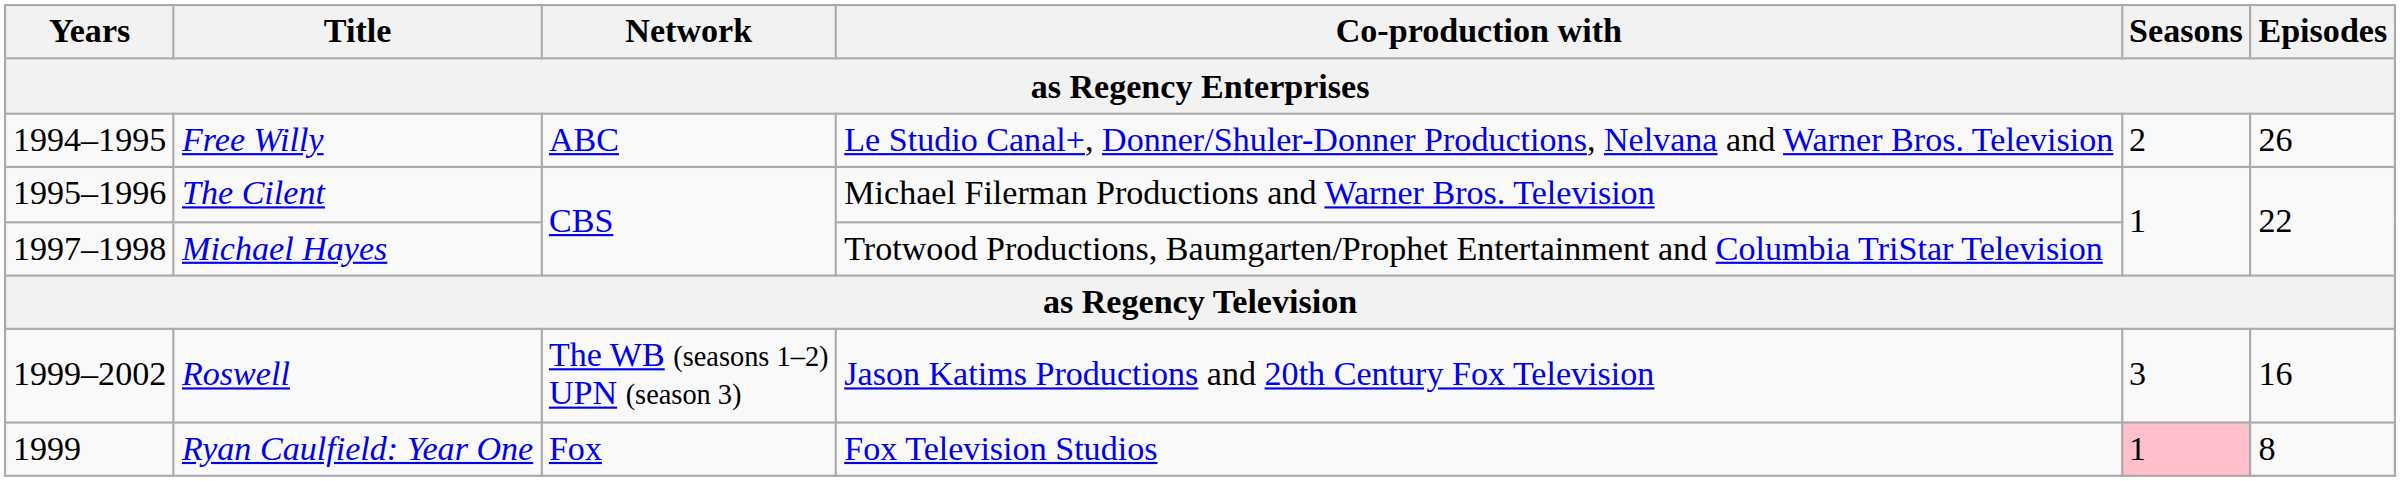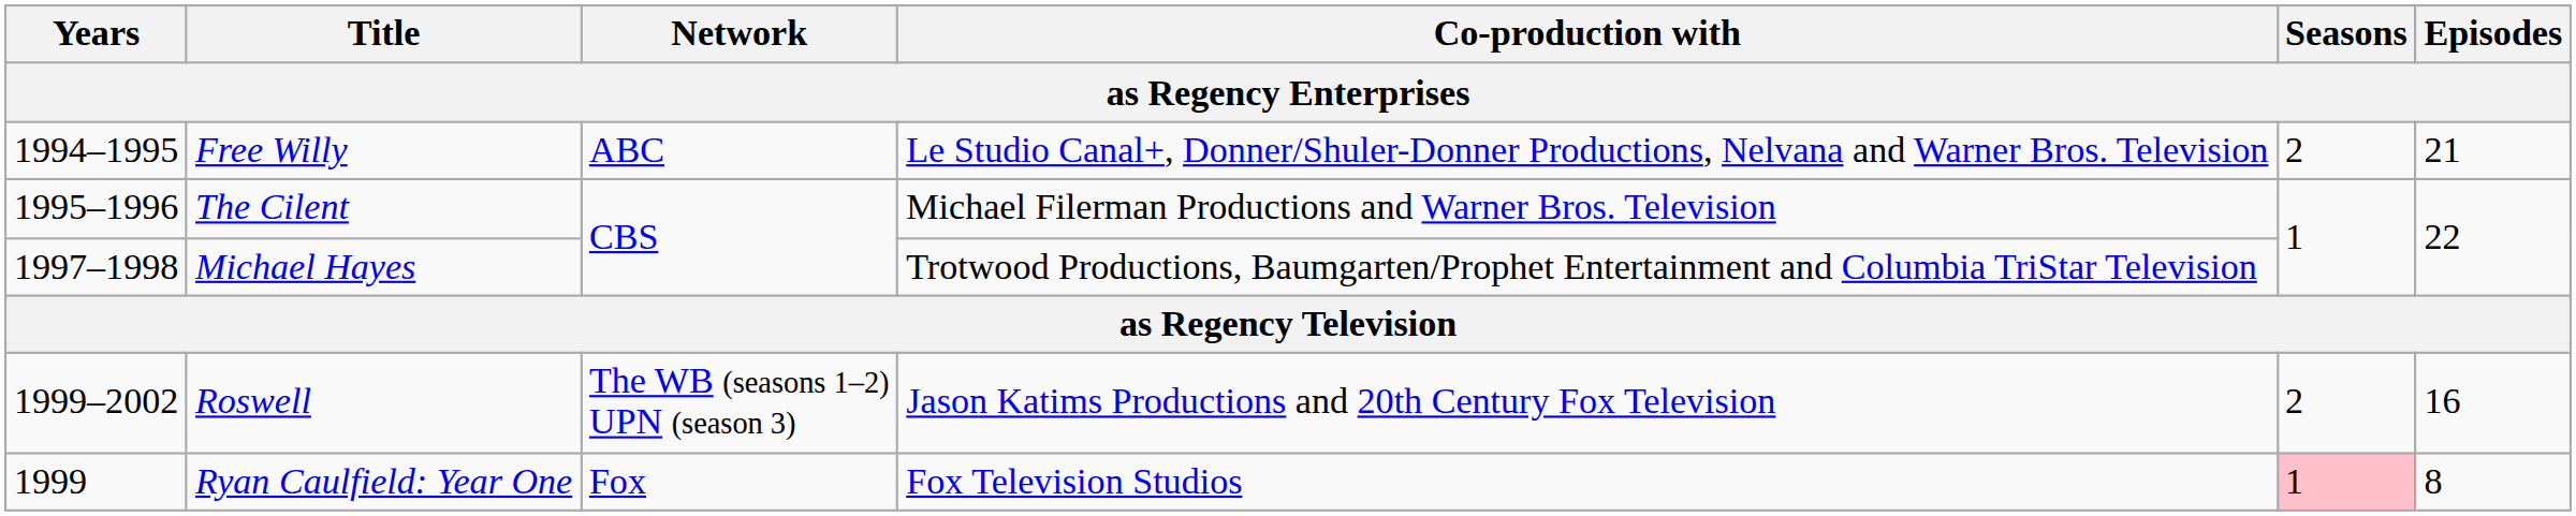 <table class="wikitable sortable">
 <tr>
 <th>Years</th>
 <th>Title</th>
 <th>Network</th>
 <th>Co-production with</th>
 <th>Seasons</th>
 <th>Episodes</th>
 </tr>
 <tr>
 <th colspan="6">as Regency Enterprises</th>
 </tr>
 <tr>
 <td>1994–1995</td>
 <td><em><a href='#'>Free Willy</a></em></td>
 <td><a href='#'>ABC</a></td>
 <td><a href='#'>Le Studio Canal+</a>, <a href='#'>Donner/Shuler-Donner Productions</a>, <a href='#'>Nelvana</a> and <a href='#'>Warner Bros. Television</a></td>
 <td>2</td>
-<td>26</td>
+<td>21</td>
 </tr>
 <tr>
 <td>1995–1996</td>
 <td><em><a href='#'>The Cilent</a></em></td>
 <td rowspan="2"><a href='#'>CBS</a></td>
 <td>Michael Filerman Productions and <a href='#'>Warner Bros. Television</a></td>
 <td rowspan="2">1</td>
 <td rowspan="2">22</td>
 </tr>
 <tr>
 <td>1997–1998</td>
 <td><em><a href='#'>Michael Hayes</a></em></td>
 <td>Trotwood Productions, Baumgarten/Prophet Entertainment and <a href='#'>Columbia TriStar Television</a></td>
 </tr>
 <tr>
 <th colspan="6">as Regency Television</th>
 </tr>
 <tr>
 <td>1999–2002</td>
 <td><em><a href='#'>Roswell</a></em></td>
 <td><a href='#'>The WB</a> <small>(seasons 1–2)</small><br><a href='#'>UPN</a> <small>(season 3)</small></td>
 <td><a href='#'>Jason Katims Productions</a> and <a href='#'>20th Century Fox Television</a></td>
-<td>3</td>
+<td>2</td>
 <td>16</td>
 </tr>
 <tr>
 <td>1999</td>
 <td><em><a href='#'>Ryan Caulfield: Year One</a></em></td>
 <td><a href='#'>Fox</a></td>
 <td><a href='#'>Fox Television Studios</a></td>
 <td style="background: pink;">1</td>
 <td>8</td>
 </tr>
 </table>
